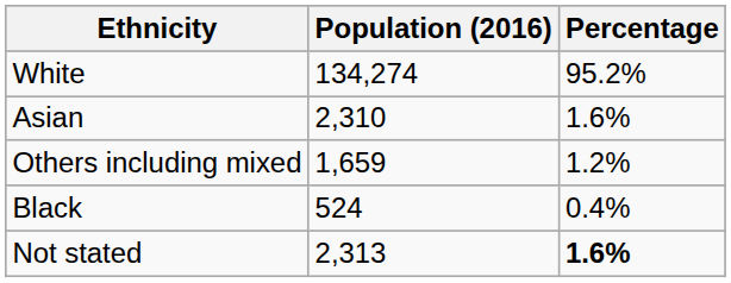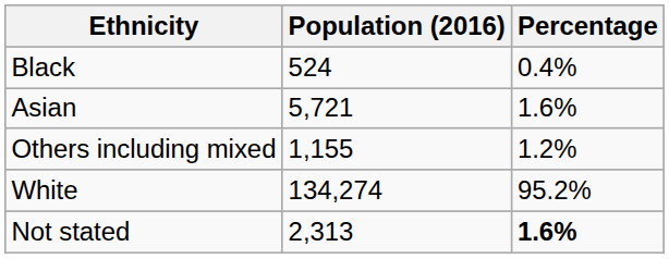 <table class="wikitable sortable collapsible" style="font-size: 90%;">
 <tr>
 <th>Ethnicity</th>
 <th>Population (2016)</th>
 <th>Percentage</th>
 </tr>
 <tr>
-<td>White</td>
-<td>134,274</td>
-<td>95.2%</td>
+<td>Black</td>
+<td>524</td>
+<td>0.4%</td>
 </tr>
 <tr>
 <td>Asian</td>
-<td>2,310</td>
+<td>5,721</td>
 <td>1.6%</td>
 </tr>
 <tr>
 <td>Others including mixed</td>
-<td>1,659</td>
+<td>1,155</td>
 <td>1.2%</td>
 </tr>
 <tr>
-<td>Black</td>
-<td>524</td>
-<td>0.4%</td>
+<td>White</td>
+<td>134,274</td>
+<td>95.2%</td>
 </tr>
 <tr>
 <td>Not stated</td>
 <td>2,313</td>
 <td><strong>1.6%</strong></td>
 </tr>
 </table>
